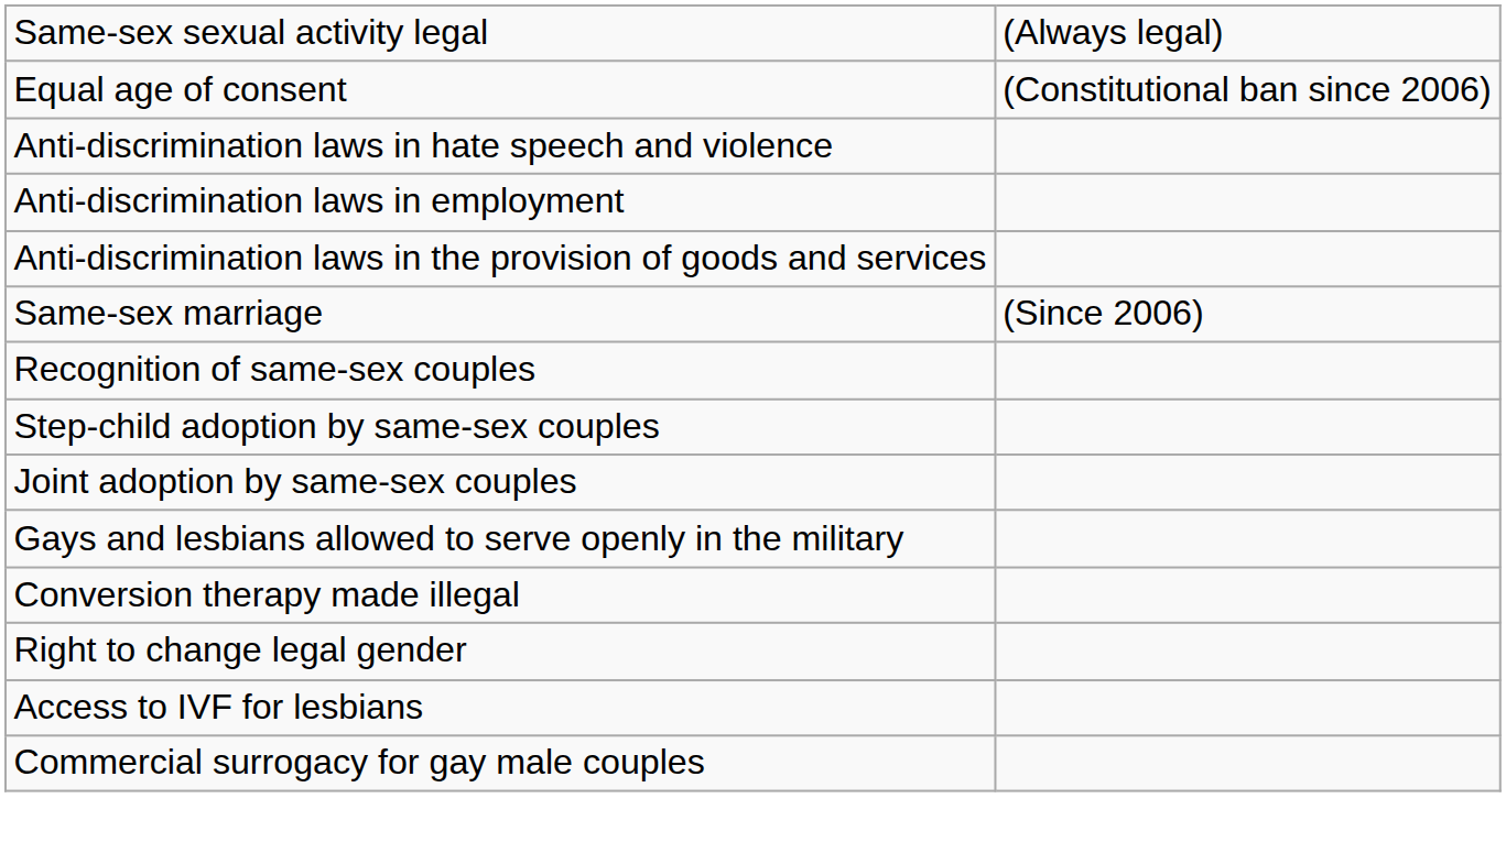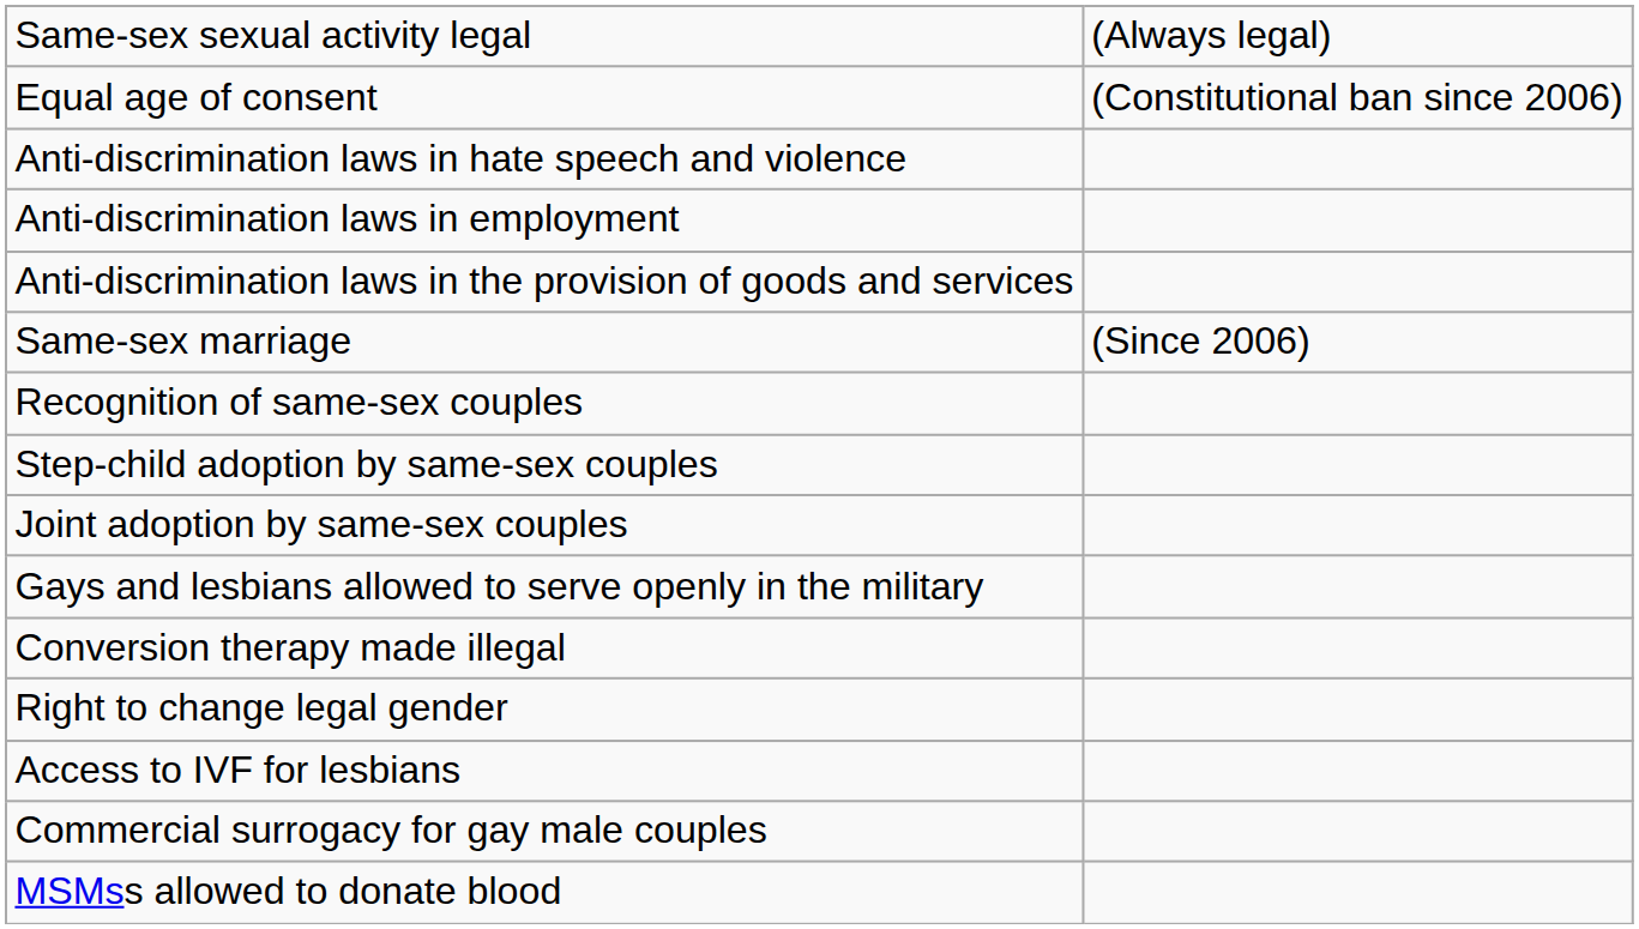 <table class="wikitable">
 <tr>
 <td>Same-sex sexual activity legal</td>
 <td> (Always legal)</td>
 </tr>
 <tr>
 <td>Equal age of consent</td>
 <td> (Constitutional ban since 2006)</td>
 </tr>
 <tr>
 <td>Anti-discrimination laws in hate speech and violence</td>
 <td></td>
 </tr>
 <tr>
 <td>Anti-discrimination laws in employment</td>
 <td></td>
 </tr>
 <tr>
 <td>Anti-discrimination laws in the provision of goods and services</td>
 <td></td>
 </tr>
 <tr>
 <td>Same-sex marriage</td>
 <td> (Since 2006)</td>
 </tr>
 <tr>
 <td>Recognition of same-sex couples</td>
 <td></td>
 </tr>
 <tr>
 <td>Step-child adoption by same-sex couples</td>
 <td></td>
 </tr>
 <tr>
 <td>Joint adoption by same-sex couples</td>
 <td></td>
 </tr>
 <tr>
 <td>Gays and lesbians allowed to serve openly in the military</td>
 <td></td>
 </tr>
 <tr>
 <td>Conversion therapy made illegal</td>
 <td></td>
 </tr>
 <tr>
 <td>Right to change legal gender</td>
 <td></td>
 </tr>
 <tr>
 <td>Access to IVF for lesbians</td>
 <td></td>
 </tr>
 <tr>
 <td>Commercial surrogacy for gay male couples</td>
 <td></td>
 </tr>
+<tr>
+<td><a href='#'>MSMs</a>s allowed to donate blood</td>
+<td></td>
+</tr>
 </table>
